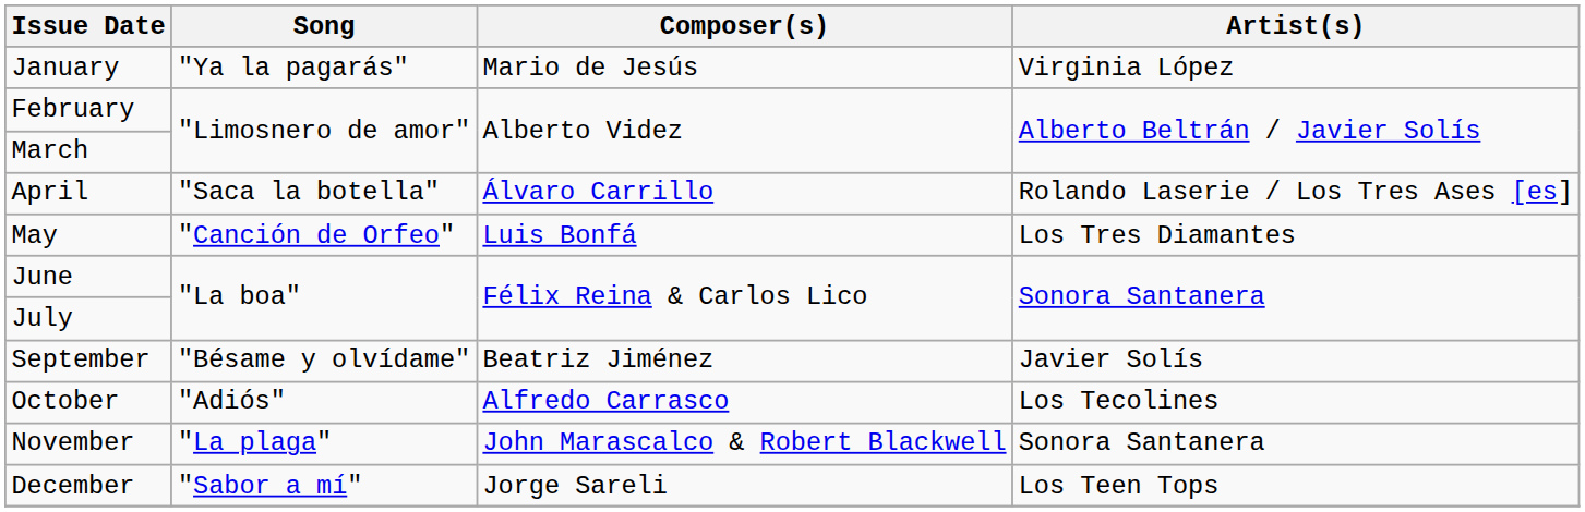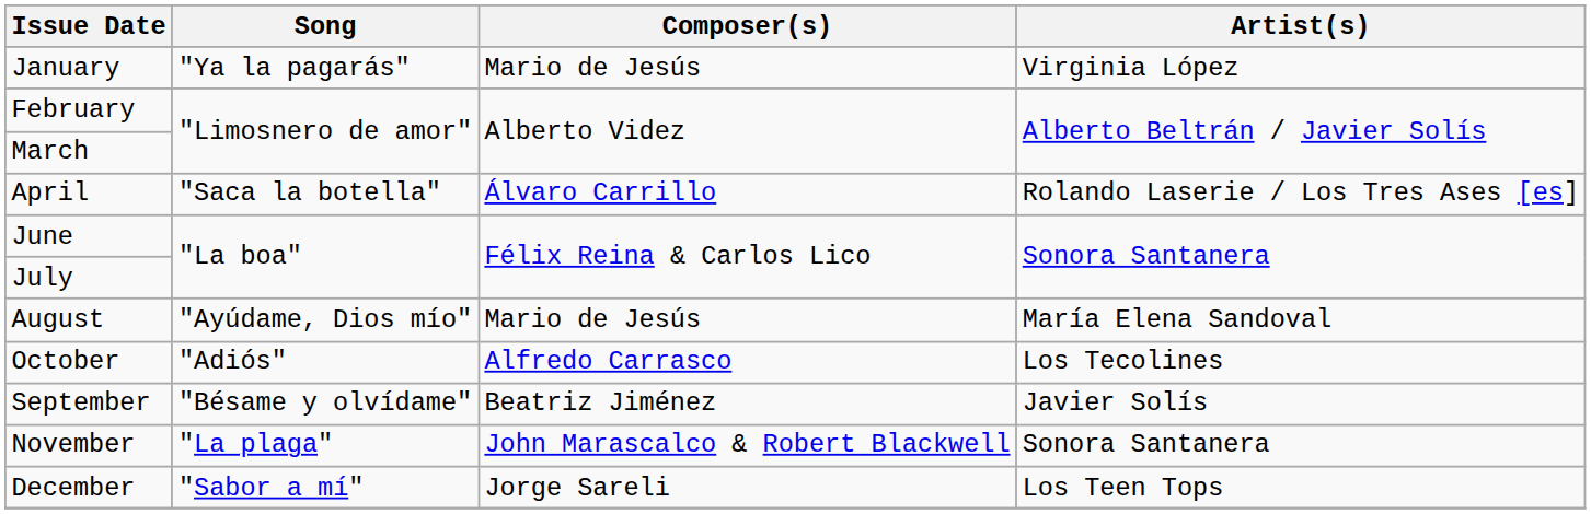 <table class="wikitable">
 <tr>
 <th>Issue Date</th>
 <th>Song</th>
 <th>Composer(s)</th>
 <th>Artist(s)</th>
 </tr>
 <tr>
 <td>January</td>
 <td align="left" rowspan="1">"Ya la pagarás"</td>
 <td align="left" rowspan="1">Mario de Jesús</td>
 <td align="left" rowspan="1">Virginia López</td>
 </tr>
 <tr>
 <td>February</td>
 <td align="left" rowspan="2">"Limosnero de amor"</td>
 <td align="left" rowspan="2">Alberto Videz</td>
 <td align="left" rowspan="2"><a href='#'>Alberto Beltrán</a> / <a href='#'>Javier Solís</a></td>
 </tr>
 <tr>
 <td>March</td>
 </tr>
 <tr>
 <td>April</td>
 <td align="left" rowspan="1">"Saca la botella"</td>
 <td align="left" rowspan="1"><a href='#'>Álvaro Carrillo</a></td>
 <td align="left" rowspan="1">Rolando Laserie / Los Tres Ases <a href='#'>[es</a>]</td>
 </tr>
 <tr>
-<td>May</td>
-<td align="left" rowspan="1">"<a href='#'>Canción de Orfeo</a>"</td>
-<td align="left" rowspan="1"><a href='#'>Luis Bonfá</a></td>
-<td align="left" rowspan="1">Los Tres Diamantes</td>
-</tr>
-<tr>
 <td>June</td>
 <td align="left" rowspan="2">"La boa"</td>
 <td align="left" rowspan="2"><a href='#'>Félix Reina</a> & Carlos Lico</td>
 <td align="left" rowspan="2"><a href='#'>Sonora Santanera</a></td>
 </tr>
 <tr>
 <td>July</td>
 </tr>
 <tr>
-<td>September</td>
-<td align="left" rowspan="1">"Bésame y olvídame"</td>
-<td align="left" rowspan="1">Beatriz Jiménez</td>
-<td align="left" rowspan="1">Javier Solís</td>
+<td>August</td>
+<td align="left" rowspan="1">"Ayúdame, Dios mío"</td>
+<td align="left" rowspan="1">Mario de Jesús</td>
+<td align="left" rowspan="1">María Elena Sandoval</td>
 </tr>
 <tr>
 <td>October</td>
 <td align="left" rowspan="1">"Adiós"</td>
 <td align="left" rowspan="1"><a href='#'>Alfredo Carrasco</a></td>
 <td align="left" rowspan="1">Los Tecolines</td>
+</tr>
+<tr>
+<td>September</td>
+<td align="left" rowspan="1">"Bésame y olvídame"</td>
+<td align="left" rowspan="1">Beatriz Jiménez</td>
+<td align="left" rowspan="1">Javier Solís</td>
 </tr>
 <tr>
 <td>November</td>
 <td align="left" rowspan="1">"<a href='#'>La plaga</a>"</td>
 <td align="left" rowspan="1"><a href='#'>John Marascalco</a> & <a href='#'>Robert Blackwell</a></td>
 <td align="left" rowspan="1">Sonora Santanera</td>
 </tr>
 <tr>
 <td>December</td>
 <td align="left" rowspan="1">"<a href='#'>Sabor a mí</a>"</td>
 <td align="left" rowspan="1">Jorge Sareli</td>
 <td align="left" rowspan="1">Los Teen Tops</td>
 </tr>
 <tr>
 </tr>
 </table>
